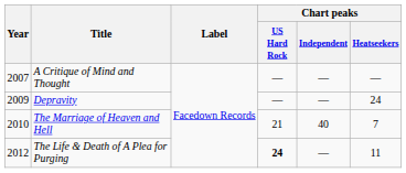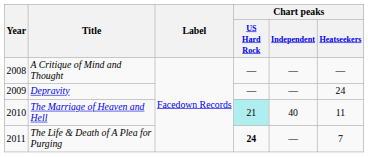 <table class="wikitable">
 <tr>
 <th rowspan="2">Year</th>
 <th style="width:200px;" rowspan="2">Title</th>
 <th rowspan="2">Label</th>
 <th colspan="3">Chart peaks</th>
 </tr>
 <tr>
 <th style="width:50px;"><small><a href='#'>US Hard Rock</a></small></th>
 <th style="width:50px;"><small><a href='#'>Independent</a></small></th>
 <th style="width:50px;"><small><a href='#'>Heatseekers</a></small></th>
 </tr>
 <tr>
-<td>2007 </td>
+<td>2008 </td>
 <td><em>A Critique of Mind and Thought</em></td>
 <td rowspan="4"><a href='#'>Facedown Records</a></td>
 <td style="text-align:center;">—</td>
 <td style="text-align:center;">—</td>
 <td style="text-align:center;">—</td>
 </tr>
 <tr>
 <td>2009</td>
 <td><em><a href='#'>Depravity</a></em></td>
 <td style="text-align:center;">—</td>
 <td style="text-align:center;">—</td>
 <td style="text-align:center;">24</td>
 </tr>
 <tr>
 <td>2010</td>
 <td><em><a href='#'>The Marriage of Heaven and Hell</a></em></td>
-<td style="text-align:center;">21</td>
+<td style="background: paleturquoise; text-align:center;">21</td>
 <td style="text-align:center;">40</td>
-<td style="text-align:center;">7</td>
+<td style="text-align:center;">11</td>
 </tr>
 <tr>
-<td>2012</td>
+<td>2011</td>
 <td><em>The Life & Death of A Plea for Purging</em></td>
 <td style="text-align:center;"><strong>24</strong></td>
 <td style="text-align:center;">—</td>
-<td style="text-align:center;">11</td>
+<td style="text-align:center;">7</td>
 </tr>
 </table>
